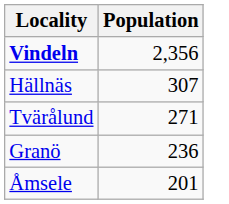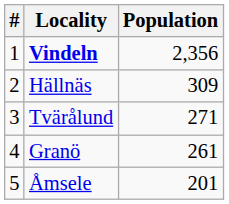 <table class="wikitable">
 <tr>
+<th>#</th>
 <th>Locality</th>
 <th>Population</th>
 </tr>
 <tr>
+<td>1</td>
 <td><strong><a href='#'>Vindeln</a></strong></td>
 <td align="right">2,356</td>
 </tr>
 <tr>
+<td>2</td>
 <td><a href='#'>Hällnäs</a></td>
-<td align="right">307</td>
+<td align="right">309</td>
 </tr>
 <tr>
+<td>3</td>
 <td><a href='#'>Tvärålund</a></td>
 <td align="right">271</td>
 </tr>
 <tr>
+<td>4</td>
 <td><a href='#'>Granö</a></td>
-<td align="right">236</td>
+<td align="right">261</td>
 </tr>
 <tr>
+<td>5</td>
 <td><a href='#'>Åmsele</a></td>
 <td align="right">201</td>
 </tr>
 </table>
